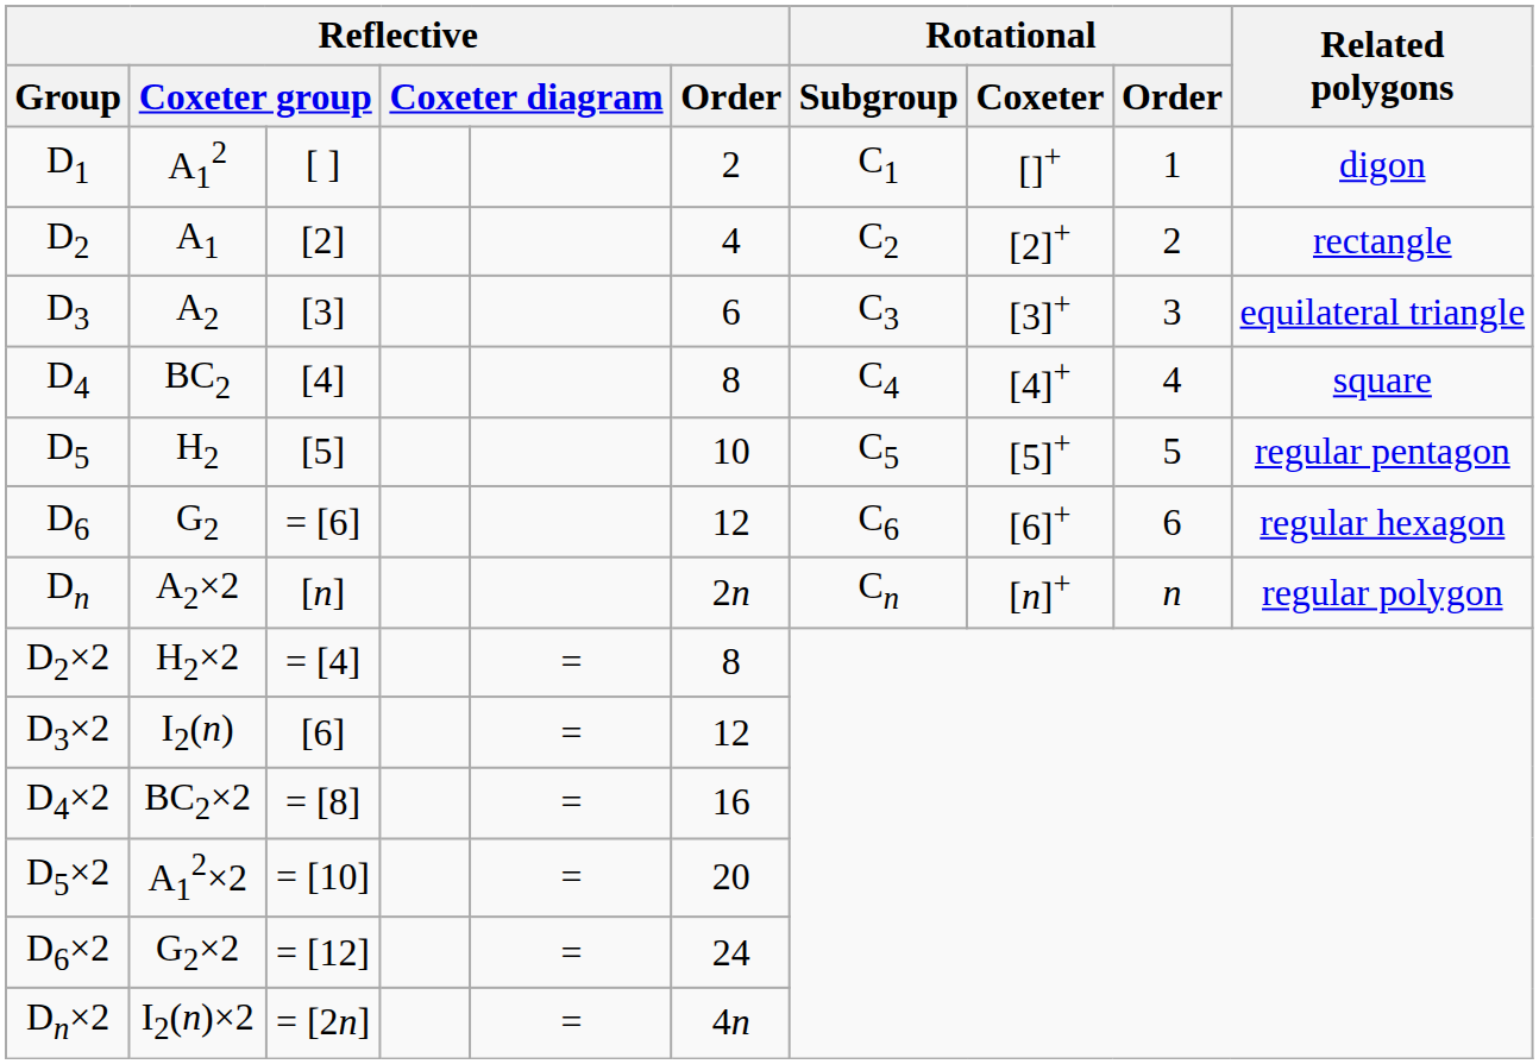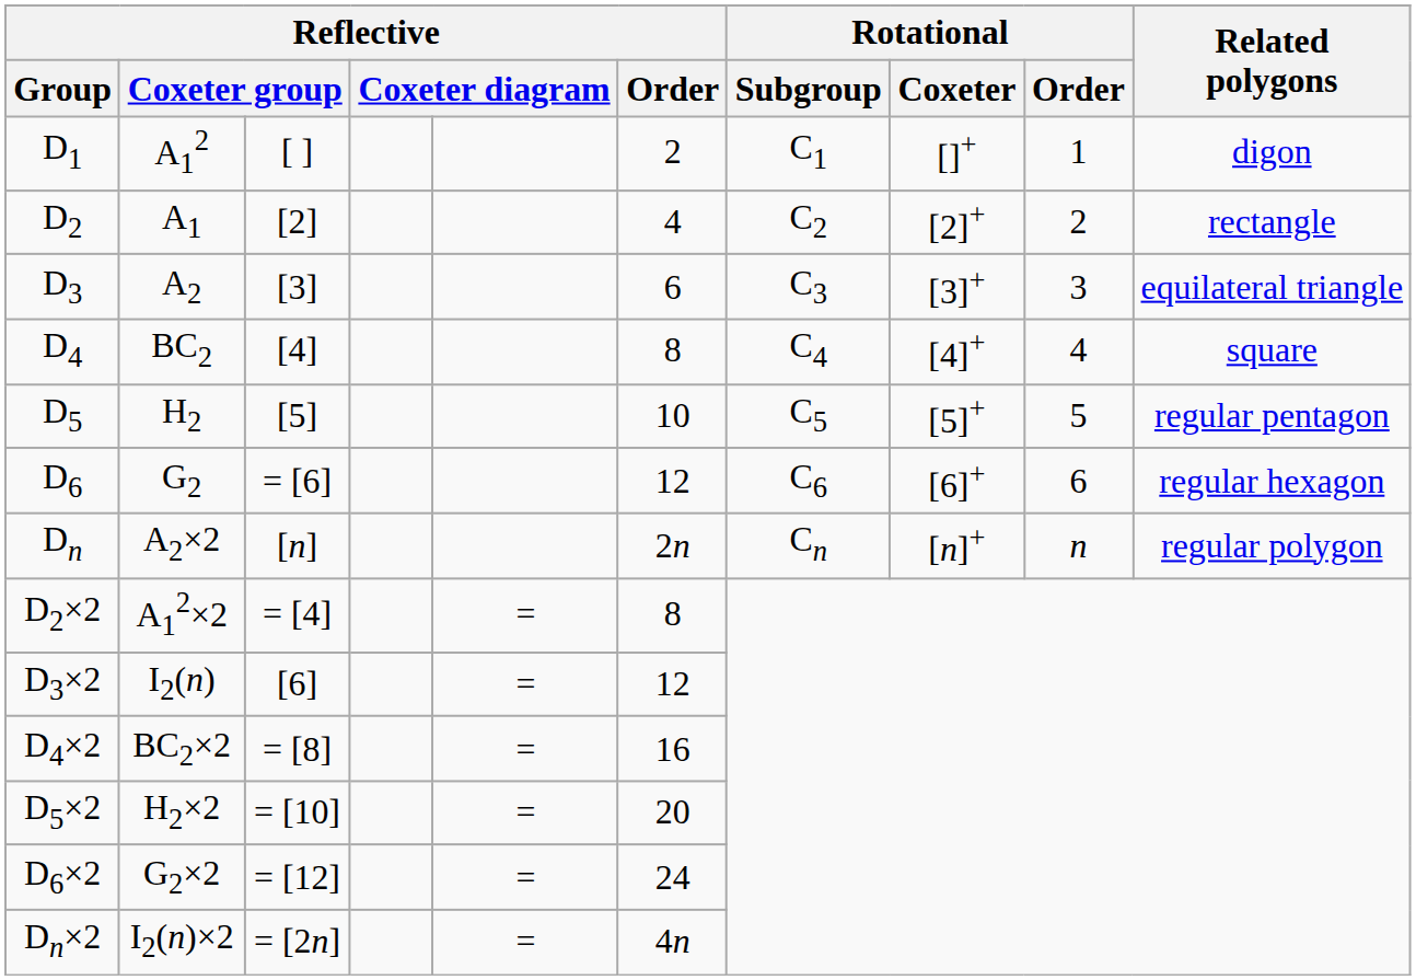 <table class=wikitable style="text-align:center;">
 <tr>
 <th colspan=6>Reflective</th>
 <th colspan=3>Rotational</th>
 <th rowspan=2>Related <br>polygons</th>
 </tr>
 <tr>
 <th>Group</th>
 <th colspan=2><a href='#'>Coxeter group</a></th>
 <th colspan=2><a href='#'>Coxeter diagram</a></th>
 <th>Order</th>
 <th>Subgroup</th>
 <th>Coxeter</th>
 <th>Order</th>
 </tr>
 <tr>
 <td>D<sub>1</sub></td>
 <td>A<sub>1</sub><sup>2</sup></td>
 <td>[ ]</td>
 <td></td>
 <td></td>
 <td>2</td>
 <td>C<sub>1</sub></td>
 <td>[]<sup>+</sup></td>
 <td>1</td>
 <td><a href='#'>digon</a></td>
 </tr>
 <tr>
 <td>D<sub>2</sub></td>
 <td>A<sub>1</sub></td>
 <td>[2]</td>
 <td></td>
 <td></td>
 <td>4</td>
 <td>C<sub>2</sub></td>
 <td>[2]<sup>+</sup></td>
 <td>2</td>
 <td><a href='#'>rectangle</a></td>
 </tr>
 <tr>
 <td>D<sub>3</sub></td>
 <td>A<sub>2</sub></td>
 <td>[3]</td>
 <td></td>
 <td></td>
 <td>6</td>
 <td>C<sub>3</sub></td>
 <td>[3]<sup>+</sup></td>
 <td>3</td>
 <td><a href='#'>equilateral triangle</a></td>
 </tr>
 <tr>
 <td>D<sub>4</sub></td>
 <td>BC<sub>2</sub></td>
 <td>[4]</td>
 <td></td>
 <td></td>
 <td>8</td>
 <td>C<sub>4</sub></td>
 <td>[4]<sup>+</sup></td>
 <td>4</td>
 <td><a href='#'>square</a></td>
 </tr>
 <tr>
 <td>D<sub>5</sub></td>
 <td>H<sub>2</sub></td>
 <td>[5]</td>
 <td></td>
 <td></td>
 <td>10</td>
 <td>C<sub>5</sub></td>
 <td>[5]<sup>+</sup></td>
 <td>5</td>
 <td><a href='#'>regular pentagon</a></td>
 </tr>
 <tr>
 <td>D<sub>6</sub></td>
 <td>G<sub>2</sub></td>
 <td> = [6]</td>
 <td></td>
 <td></td>
 <td>12</td>
 <td>C<sub>6</sub></td>
 <td>[6]<sup>+</sup></td>
 <td>6</td>
 <td><a href='#'>regular hexagon</a></td>
 </tr>
 <tr>
 <td>D<sub><em>n</em></sub></td>
 <td>A<sub>2</sub>×2</td>
 <td>[<em>n</em>]</td>
 <td></td>
 <td></td>
 <td>2<em>n</em></td>
 <td>C<sub><em>n</em></sub></td>
 <td>[<em>n</em>]<sup>+</sup></td>
 <td><em>n</em></td>
 <td><a href='#'>regular polygon</a></td>
 </tr>
 <tr>
 <td>D<sub>2</sub>×2</td>
-<td>H<sub>2</sub>×2</td>
+<td>A<sub>1</sub><sup>2</sup>×2</td>
 <td> = [4]</td>
 <td></td>
 <td> = </td>
 <td>8</td>
 </tr>
 <tr>
 <td>D<sub>3</sub>×2</td>
 <td>I<sub>2</sub>(<em>n</em>)</td>
 <td>[6]</td>
 <td></td>
 <td> = </td>
 <td>12</td>
 </tr>
 <tr>
 <td>D<sub>4</sub>×2</td>
 <td>BC<sub>2</sub>×2</td>
 <td> = [8]</td>
 <td></td>
 <td> = </td>
 <td>16</td>
 </tr>
 <tr>
 <td>D<sub>5</sub>×2</td>
-<td>A<sub>1</sub><sup>2</sup>×2</td>
+<td>H<sub>2</sub>×2</td>
 <td> = [10]</td>
 <td></td>
 <td> = </td>
 <td>20</td>
 </tr>
 <tr>
 <td>D<sub>6</sub>×2</td>
 <td>G<sub>2</sub>×2</td>
 <td> = [12]</td>
 <td></td>
 <td> = </td>
 <td>24</td>
 </tr>
 <tr>
 <td>D<sub><em>n</em></sub>×2</td>
 <td>I<sub>2</sub>(<em>n</em>)×2</td>
 <td> = [2<em>n</em>]</td>
 <td></td>
 <td> = </td>
 <td>4<em>n</em></td>
 </tr>
 </table>
